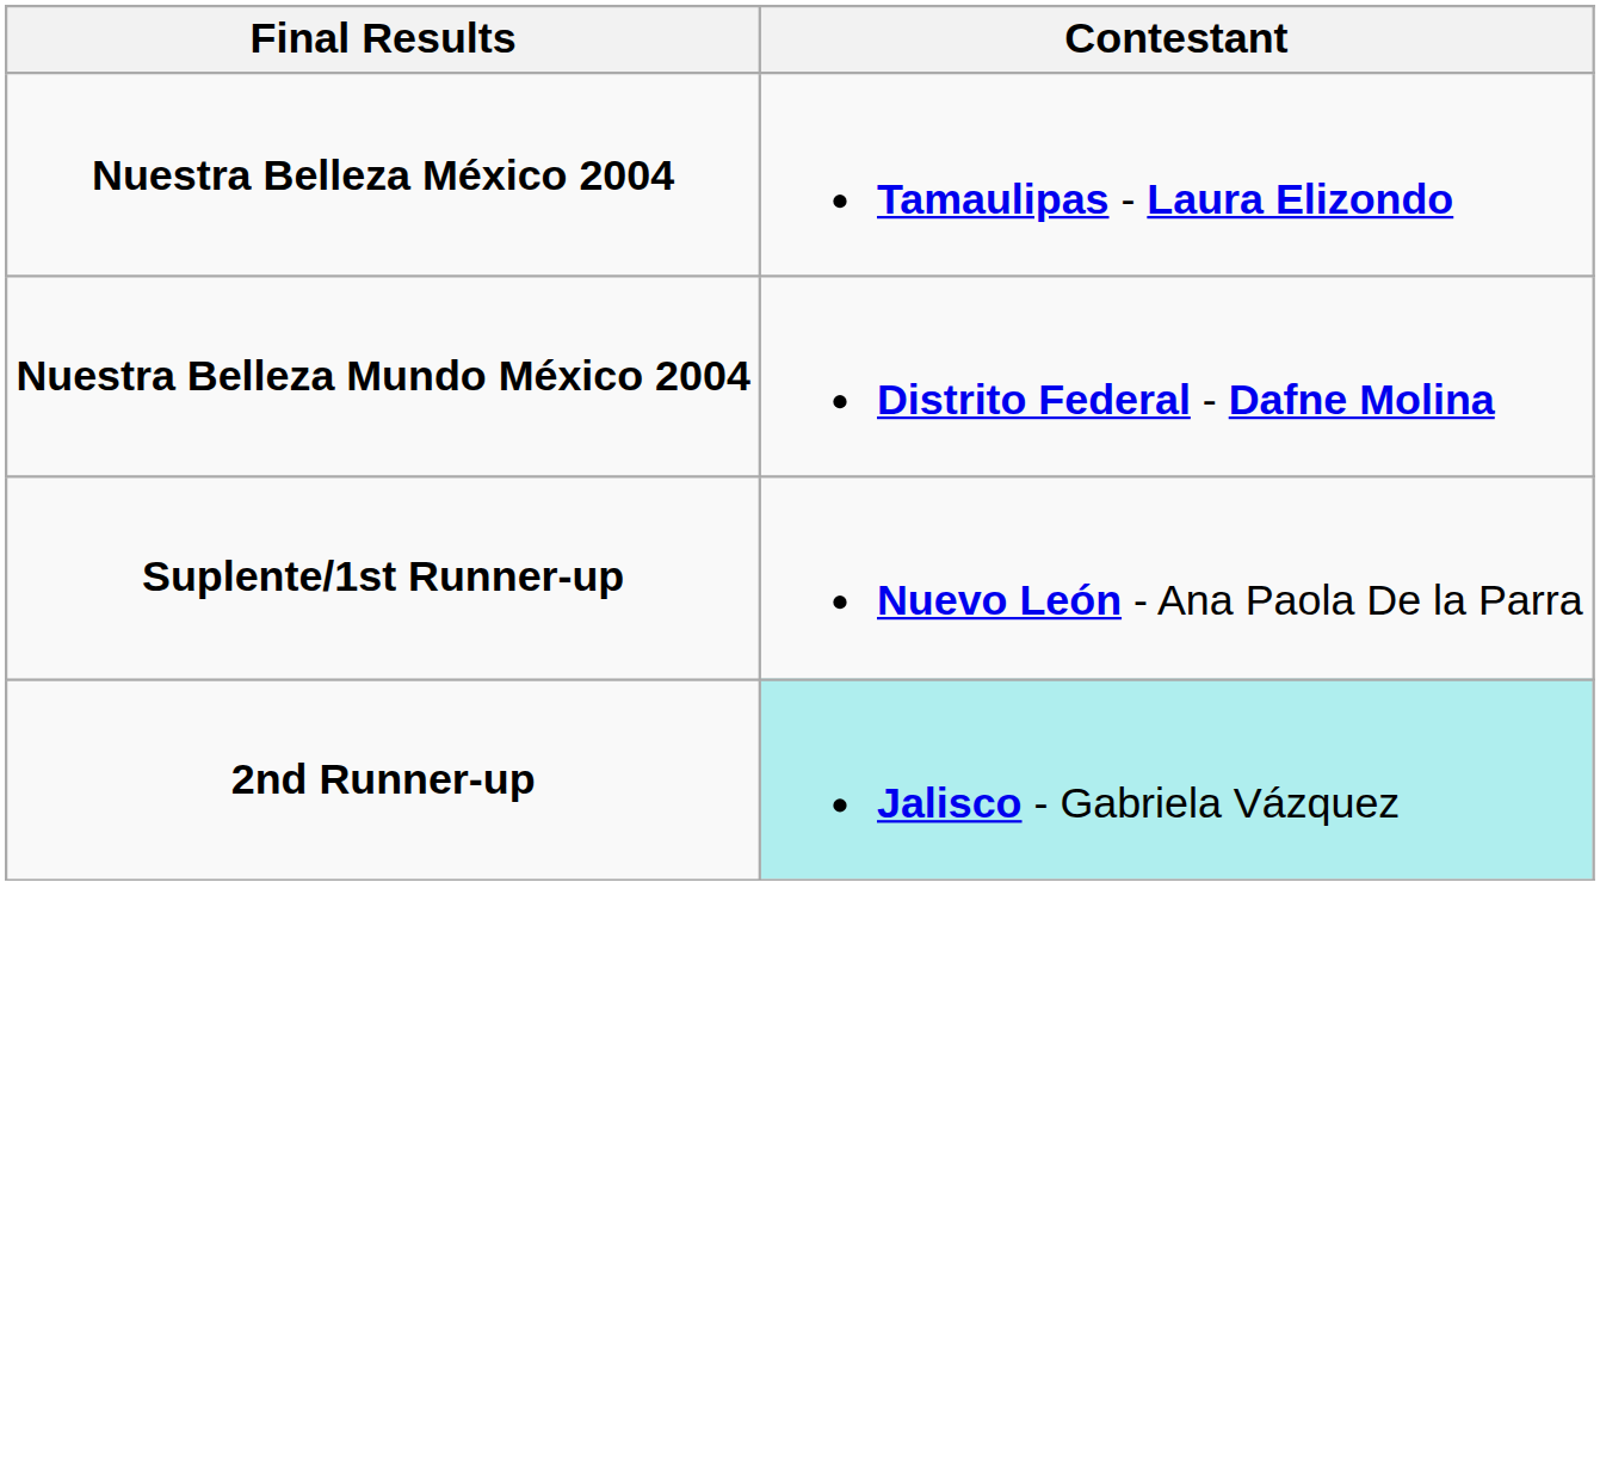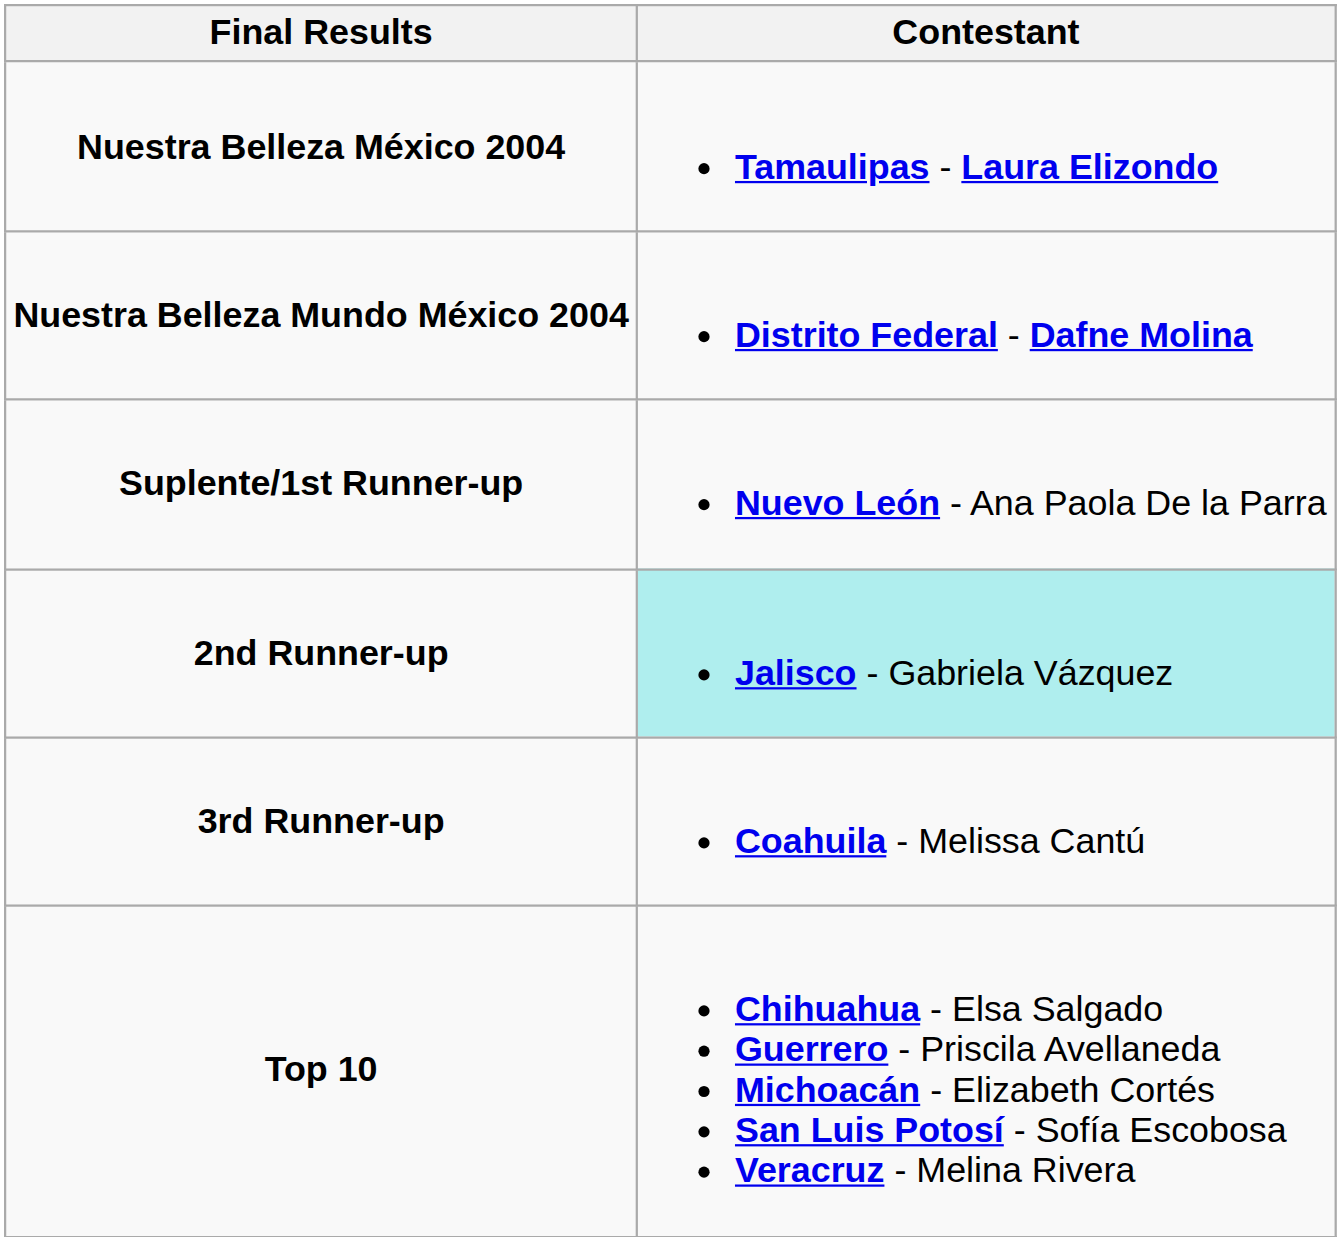 <table class="wikitable">
 <tr>
 <th>Final Results</th>
 <th>Contestant</th>
 </tr>
 <tr>
 <td align="center"><strong>Nuestra Belleza México 2004</strong></td>
 <td><br><ul><li><strong> <a href='#'>Tamaulipas</a></strong> - <strong><a href='#'>Laura Elizondo</a></strong></li></ul></td>
 </tr>
 <tr>
 <td align="center"><strong>Nuestra Belleza Mundo México 2004</strong></td>
 <td><br><ul><li><strong> <a href='#'>Distrito Federal</a></strong> - <strong><a href='#'>Dafne Molina</a></strong></li></ul></td>
 </tr>
 <tr>
 <td align="center"><strong>Suplente/1st Runner-up</strong></td>
 <td><br><ul><li><strong> <a href='#'>Nuevo León</a></strong> - Ana Paola De la Parra</li></ul></td>
 </tr>
 <tr>
 <td align="center"><strong>2nd Runner-up</strong></td>
 <td style="background: paleturquoise;"><br><ul><li><strong> <a href='#'>Jalisco</a></strong> - Gabriela Vázquez</li></ul></td>
 </tr>
+<tr>
+<td align="center"><strong>3rd Runner-up</strong></td>
+<td><br><ul><li><strong> <a href='#'>Coahuila</a></strong> - Melissa Cantú</li></ul></td>
+</tr>
+<tr>
+<td align="center"><strong>Top 10</strong></td>
+<td><br><ul><li><strong> <a href='#'>Chihuahua</a></strong> - Elsa Salgado</li><li><strong> <a href='#'>Guerrero</a></strong> - Priscila Avellaneda</li><li><strong> <a href='#'>Michoacán</a></strong> - Elizabeth Cortés</li><li><strong> <a href='#'>San Luis Potosí</a></strong> - Sofía Escobosa</li><li><strong> <a href='#'>Veracruz</a></strong> - Melina Rivera</li></ul></td>
+</tr>
 </table>
